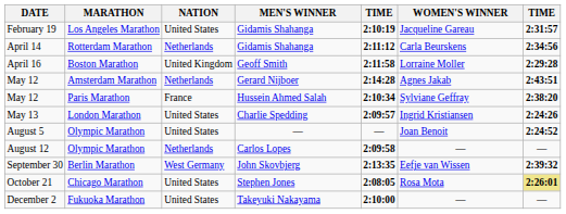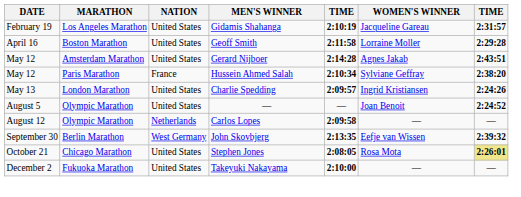 <table class="wikitable" style="border-collapse: collapse; font-size: 88%;">
 <tr>
 <th>DATE</th>
 <th>MARATHON</th>
 <th>NATION</th>
 <th align="left" style="width: 12em">MEN'S WINNER</th>
 <th>TIME</th>
 <th align="left" style="width: 12em">WOMEN'S WINNER</th>
 <th>TIME</th>
 </tr>
 <tr>
 <td>February 19</td>
 <td><a href='#'>Los Angeles Marathon</a></td>
 <td> United States</td>
 <td> <a href='#'>Gidamis Shahanga</a></td>
 <td align="center"><strong>2:10:19</strong></td>
 <td> <a href='#'>Jacqueline Gareau</a></td>
 <td align="center"><strong>2:31:57</strong></td>
 </tr>
 <tr>
-<td>April 14</td>
-<td><a href='#'>Rotterdam Marathon</a></td>
-<td> <a href='#'>Netherlands</a></td>
-<td> <a href='#'>Gidamis Shahanga</a></td>
-<td align="center"><strong>2:11:12</strong></td>
-<td> <a href='#'>Carla Beurskens</a></td>
-<td align="center"><strong>2:34:56</strong></td>
-</tr>
-<tr>
 <td>April 16</td>
 <td><a href='#'>Boston Marathon</a></td>
-<td> United Kingdom</td>
+<td> United States</td>
 <td> <a href='#'>Geoff Smith</a></td>
 <td align="center"><strong>2:11:58</strong></td>
 <td> <a href='#'>Lorraine Moller</a></td>
 <td align="center"><strong>2:29:28</strong></td>
 </tr>
 <tr>
 <td>May 12</td>
 <td><a href='#'>Amsterdam Marathon</a></td>
-<td> <a href='#'>Netherlands</a></td>
+<td> United States</td>
 <td> <a href='#'>Gerard Nijboer</a></td>
 <td align="center"><strong>2:14:28</strong></td>
 <td> <a href='#'>Agnes Jakab</a></td>
 <td align="center"><strong>2:43:51</strong></td>
 </tr>
 <tr>
 <td>May 12</td>
 <td><a href='#'>Paris Marathon</a></td>
 <td> France</td>
 <td> <a href='#'>Hussein Ahmed Salah</a></td>
 <td align="center"><strong>2:10:34</strong></td>
 <td> <a href='#'>Sylviane Geffray</a></td>
 <td align="center"><strong>2:38:20</strong></td>
 </tr>
 <tr>
 <td>May 13</td>
 <td><a href='#'>London Marathon</a></td>
 <td> United States</td>
 <td> <a href='#'>Charlie Spedding</a></td>
 <td align="center"><strong>2:09:57</strong></td>
 <td> <a href='#'>Ingrid Kristiansen</a></td>
 <td align="center"><strong>2:24:26</strong></td>
 </tr>
 <tr>
 <td>August 5</td>
 <td><a href='#'>Olympic Marathon</a></td>
 <td> United States</td>
 <td align="center">—</td>
 <td align="center">—</td>
 <td> <a href='#'>Joan Benoit</a></td>
 <td align="center"><strong>2:24:52</strong></td>
 </tr>
 <tr>
 <td>August 12</td>
 <td><a href='#'>Olympic Marathon</a></td>
 <td> <a href='#'>Netherlands</a></td>
 <td> <a href='#'>Carlos Lopes</a></td>
 <td align="center"><strong>2:09:58</strong></td>
 <td align="center">—</td>
 <td align="center">—</td>
 </tr>
 <tr>
 <td>September 30</td>
 <td><a href='#'>Berlin Marathon</a></td>
 <td> <a href='#'>West Germany</a></td>
 <td> <a href='#'>John Skovbjerg</a></td>
 <td align="center"><strong>2:13:35</strong></td>
 <td> <a href='#'>Eefje van Wissen</a></td>
 <td align="center"><strong>2:39:32</strong></td>
 </tr>
 <tr>
 <td>October 21</td>
 <td><a href='#'>Chicago Marathon</a></td>
 <td> United States</td>
 <td> <a href='#'>Stephen Jones</a></td>
 <td align="center"><strong>2:08:05</strong></td>
 <td> <a href='#'>Rosa Mota</a></td>
 <td align="center" style="background: khaki;"><strong>2:26:01</strong></td>
 </tr>
 <tr>
 <td>December 2</td>
 <td><a href='#'>Fukuoka Marathon</a></td>
 <td> United States</td>
 <td> <a href='#'>Takeyuki Nakayama</a></td>
 <td align="center"><strong>2:10:00</strong></td>
 <td align="center">—</td>
 <td align="center">—</td>
 </tr>
 </table>
